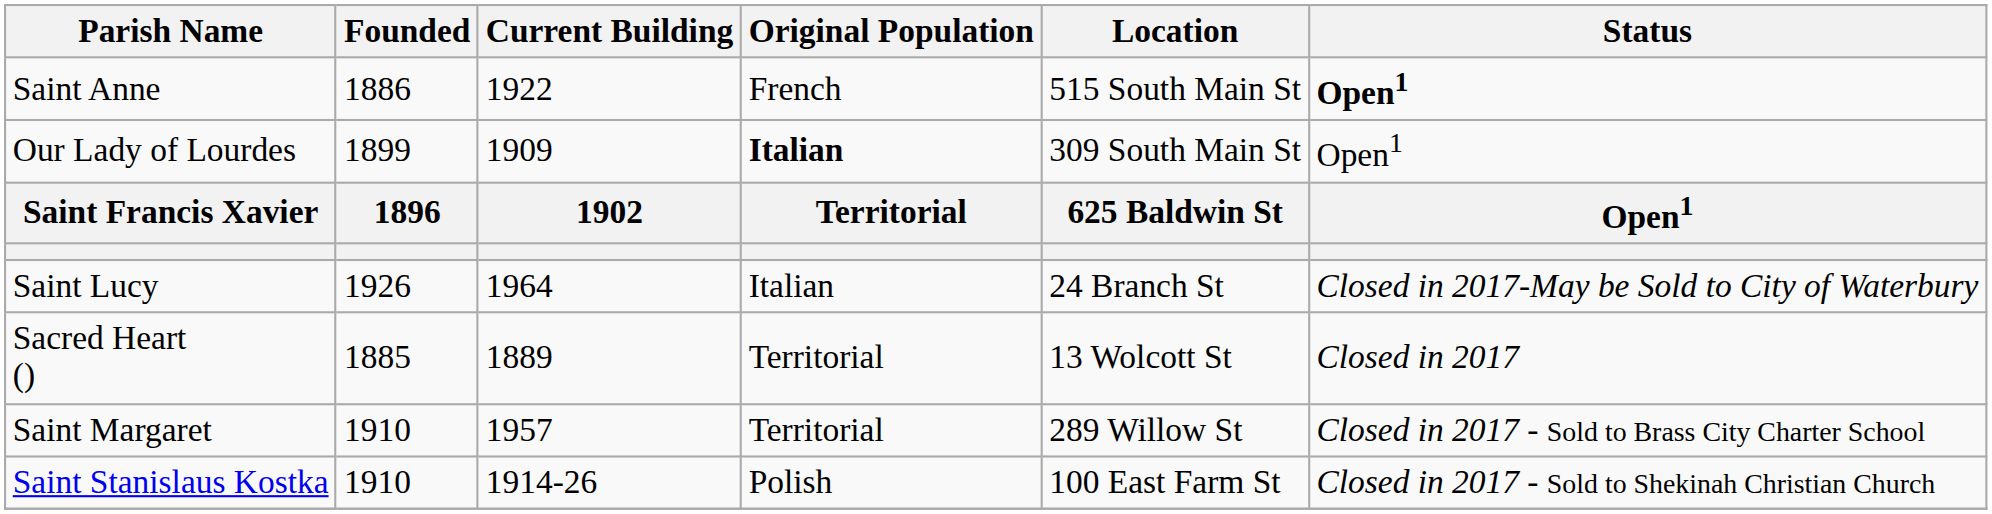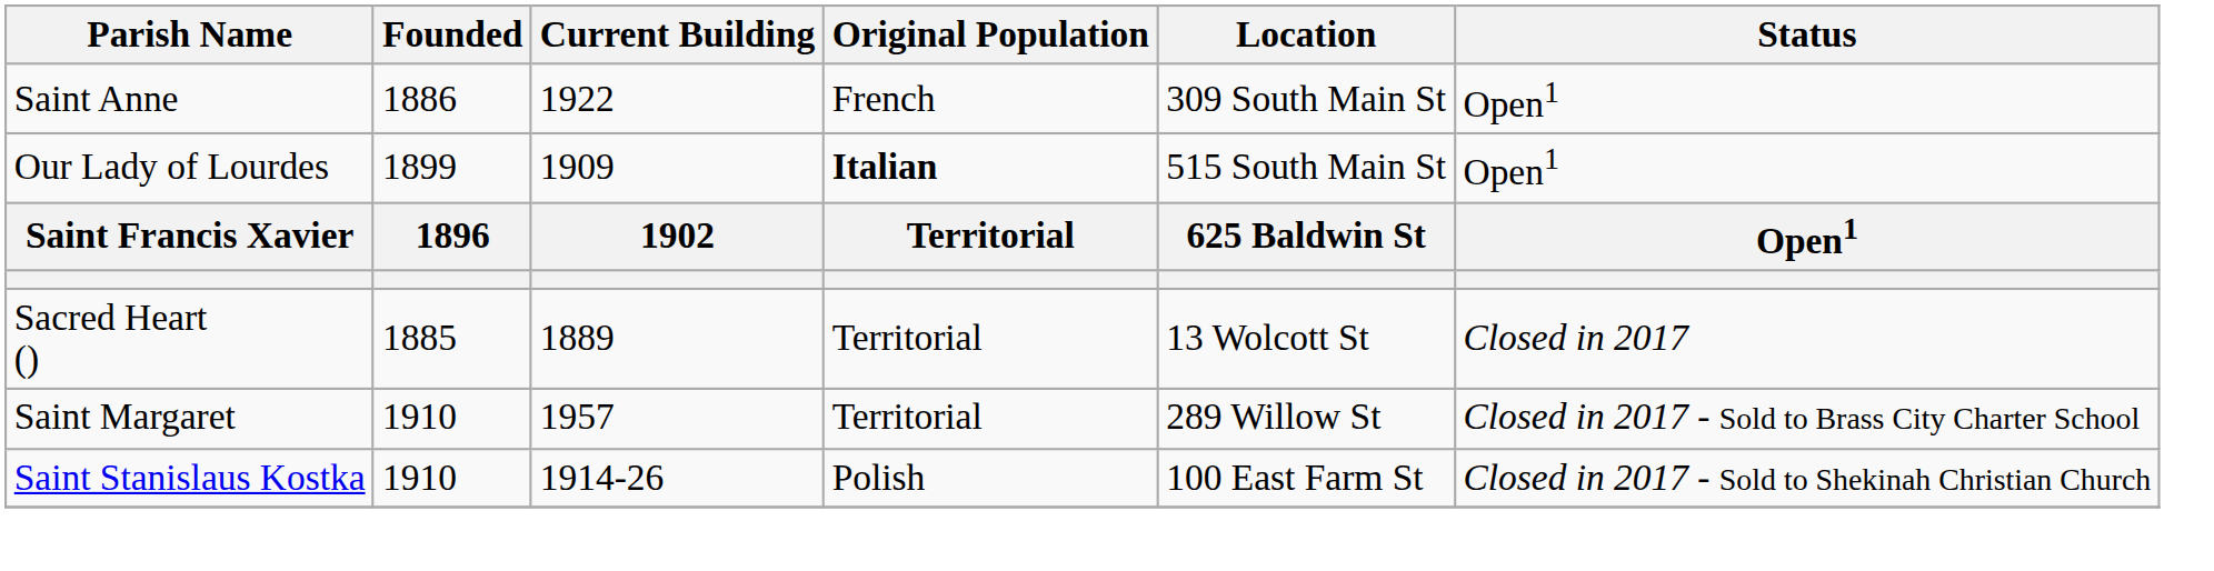 <table class=wikitable>
 <tr>
 <th>Parish Name</th>
 <th>Founded</th>
 <th>Current Building</th>
 <th>Original Population</th>
 <th>Location</th>
 <th>Status</th>
 </tr>
 <tr>
 <td>Saint Anne</td>
 <td>1886</td>
 <td>1922</td>
 <td>French</td>
-<td>515 South Main St</td>
-<td><strong>Open<sup>1</sup></strong></td>
+<td>309 South Main St</td>
+<td>Open<sup>1</sup></td>
 </tr>
 <tr>
 <td>Our Lady of Lourdes</td>
 <td>1899</td>
 <td>1909</td>
 <td><strong>Italian</strong></td>
-<td>309 South Main St</td>
+<td>515 South Main St</td>
 <td>Open<sup>1</sup></td>
 </tr>
 <tr>
 <th>Saint Francis Xavier</th>
 <th>1896</th>
 <th>1902</th>
 <th>Territorial</th>
 <th>625 Baldwin St</th>
 <th>Open<sup>1</sup></th>
 </tr>
 <tr>
 <th></th>
 <th></th>
 <th></th>
 <th></th>
 <th></th>
 <th></th>
-</tr>
-<tr>
-<td>Saint Lucy</td>
-<td>1926</td>
-<td>1964</td>
-<td>Italian</td>
-<td>24 Branch St</td>
-<td><em>Closed in 2017-May be Sold to City of Waterbury</em></td>
 </tr>
 <tr>
 <td>Sacred Heart <br>()</td>
 <td>1885</td>
 <td>1889</td>
 <td>Territorial</td>
 <td>13 Wolcott St</td>
 <td><em>Closed in 2017</em></td>
 </tr>
 <tr>
 <td>Saint Margaret</td>
 <td>1910</td>
 <td>1957</td>
 <td>Territorial</td>
 <td>289 Willow St</td>
 <td><em>Closed in 2017</em> - <small>Sold to Brass City Charter School</small></td>
 </tr>
 <tr>
 <td><a href='#'>Saint Stanislaus Kostka</a></td>
 <td>1910</td>
 <td>1914-26</td>
 <td>Polish</td>
 <td>100 East Farm St</td>
 <td><em>Closed in 2017</em> - <small>Sold to Shekinah Christian Church</small></td>
 </tr>
 <tr>
 </tr>
 </table>
